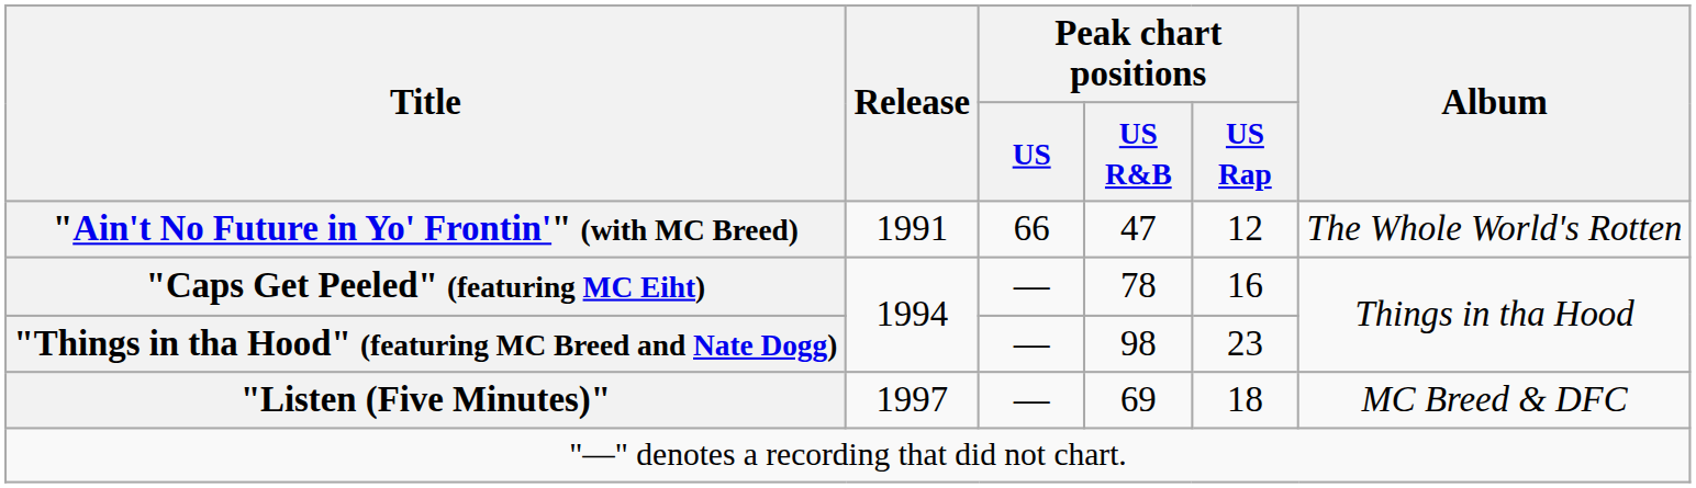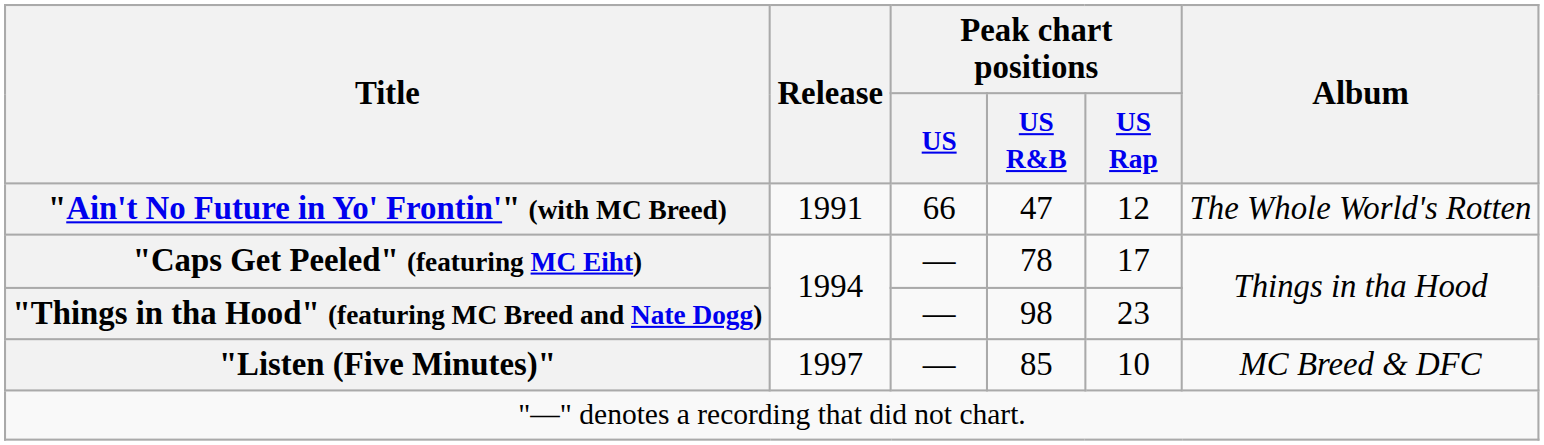 <table class="wikitable plainrowheaders" style="text-align:center;">
 <tr>
 <th rowspan="2">Title</th>
 <th rowspan="2">Release</th>
 <th colspan="3">Peak chart positions</th>
 <th rowspan="2">Album</th>
 </tr>
 <tr>
 <th width="40"><small><a href='#'>US</a></small></th>
 <th width="40"><small><a href='#'>US R&B</a></small></th>
 <th width="40"><small><a href='#'>US Rap</a></small></th>
 </tr>
 <tr>
 <th scope="row">"<a href='#'>Ain't No Future in Yo' Frontin'</a>" <small>(with MC Breed)</small></th>
 <td>1991</td>
 <td align="center">66</td>
 <td align="center">47</td>
 <td align="center">12</td>
 <td><em>The Whole World's Rotten</em></td>
 </tr>
 <tr>
 <th scope="row">"Caps Get Peeled" <small>(featuring <a href='#'>MC Eiht</a>)</small></th>
 <td align="center" rowspan="2">1994</td>
 <td align="center">—</td>
 <td align="center">78</td>
-<td align="center">16</td>
+<td align="center">17</td>
 <td rowspan="2"><em>Things in tha Hood</em></td>
 </tr>
 <tr>
 <th scope="row">"Things in tha Hood" <small>(featuring MC Breed and <a href='#'>Nate Dogg</a>)</small></th>
 <td align="center">—</td>
 <td align="center">98</td>
 <td align="center">23</td>
 </tr>
 <tr>
 <th scope="row">"Listen (Five Minutes)"</th>
 <td>1997</td>
 <td align="center">—</td>
-<td align="center">69</td>
-<td align="center">18</td>
+<td align="center">85</td>
+<td align="center">10</td>
 <td><em>MC Breed & DFC</em></td>
 </tr>
 <tr>
 <td colspan="6" align="center" style="font-size:90%;">"—" denotes a recording that did not chart.</td>
 </tr>
 </table>
